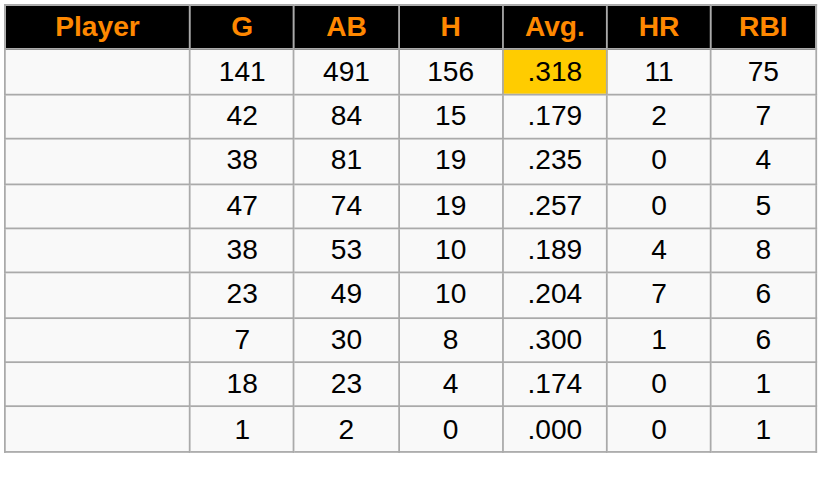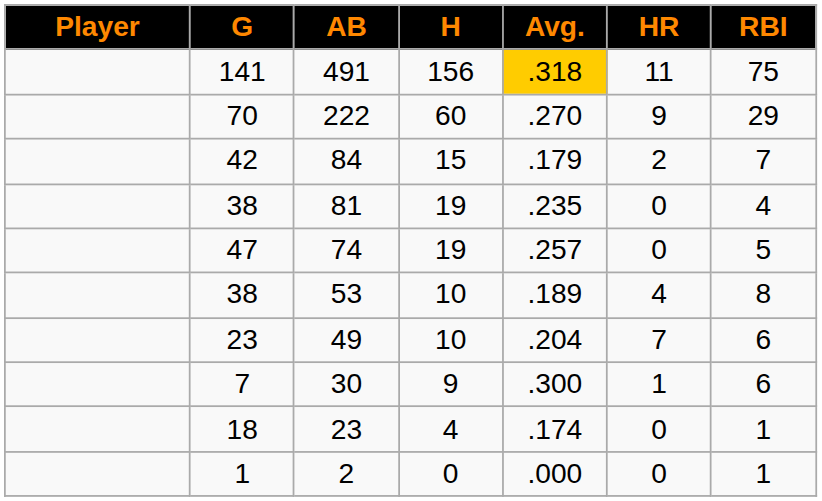 <table class="wikitable sortable">
 <tr>
 <th style="background:black;color:#FF8800;" width="16%">Player</th>
 <th style="background:black;color:#FF8800;" width="9%">G</th>
 <th style="background:black;color:#FF8800;" width="9%">AB</th>
 <th style="background:black;color:#FF8800;" width="9%">H</th>
 <th style="background:black;color:#FF8800;" width="9%">Avg.</th>
 <th style="background:black;color:#FF8800;" width="9%">HR</th>
 <th style="background:black;color:#FF8800;" width="9%">RBI</th>
 </tr>
 <tr align="center">
 <td></td>
 <td>141</td>
 <td>491</td>
 <td>156</td>
 <td bgcolor="#FFCC00">.318</td>
 <td>11</td>
 <td>75</td>
+</tr>
+<tr align="center">
+<td></td>
+<td>70</td>
+<td>222</td>
+<td>60</td>
+<td>.270</td>
+<td>9</td>
+<td>29</td>
 </tr>
 <tr align="center">
 <td></td>
 <td>42</td>
 <td>84</td>
 <td>15</td>
 <td>.179</td>
 <td>2</td>
 <td>7</td>
 </tr>
 <tr align="center">
 <td></td>
 <td>38</td>
 <td>81</td>
 <td>19</td>
 <td>.235</td>
 <td>0</td>
 <td>4</td>
 </tr>
 <tr align="center">
 <td></td>
 <td>47</td>
 <td>74</td>
 <td>19</td>
 <td>.257</td>
 <td>0</td>
 <td>5</td>
 </tr>
 <tr align="center">
 <td></td>
 <td>38</td>
 <td>53</td>
 <td>10</td>
 <td>.189</td>
 <td>4</td>
 <td>8</td>
 </tr>
 <tr align="center">
 <td></td>
 <td>23</td>
 <td>49</td>
 <td>10</td>
 <td>.204</td>
 <td>7</td>
 <td>6</td>
 </tr>
 <tr align="center">
 <td></td>
 <td>7</td>
 <td>30</td>
-<td>8</td>
+<td>9</td>
 <td>.300</td>
 <td>1</td>
 <td>6</td>
 </tr>
 <tr align="center">
 <td></td>
 <td>18</td>
 <td>23</td>
 <td>4</td>
 <td>.174</td>
 <td>0</td>
 <td>1</td>
 </tr>
 <tr align="center">
 <td></td>
 <td>1</td>
 <td>2</td>
 <td>0</td>
 <td>.000</td>
 <td>0</td>
 <td>1</td>
 </tr>
 </table>
